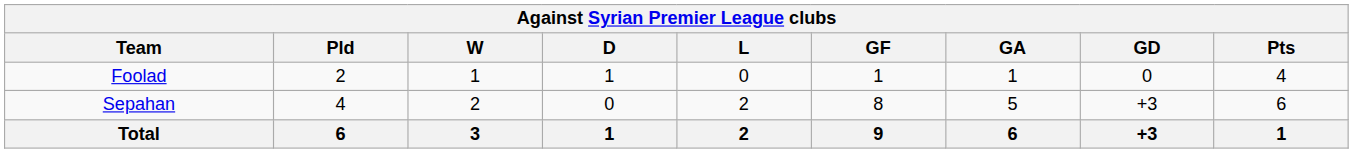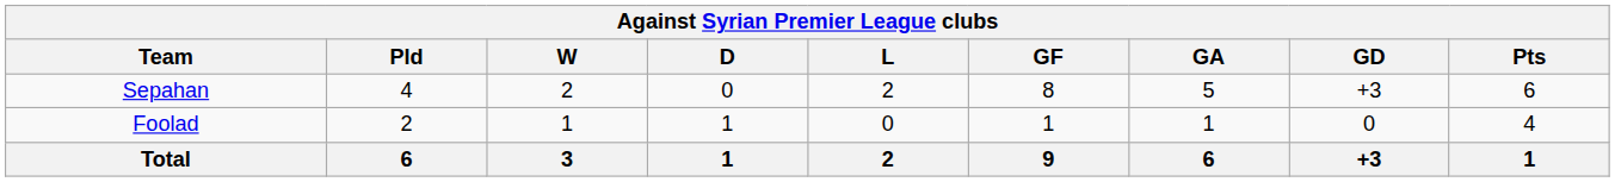 <table class="wikitable" width="60%" style="text-align:center">
 <tr>
 <th colspan="9">Against <a href='#'>Syrian Premier League</a> clubs</th>
 </tr>
 <tr>
 <th width="10%">Team</th>
 <th width="5%">Pld</th>
 <th width="5%">W</th>
 <th width="5%">D</th>
 <th width="5%">L</th>
 <th width="5%">GF</th>
 <th width="5%">GA</th>
 <th width="5%">GD</th>
 <th width="5%">Pts</th>
 </tr>
 <tr>
+<td><a href='#'>Sepahan</a></td>
+<td>4</td>
+<td>2</td>
+<td>0</td>
+<td>2</td>
+<td>8</td>
+<td>5</td>
+<td>+3</td>
+<td>6</td>
+</tr>
+<tr>
 <td><a href='#'>Foolad</a></td>
 <td>2</td>
 <td>1</td>
 <td>1</td>
 <td>0</td>
 <td>1</td>
 <td>1</td>
 <td>0</td>
 <td>4</td>
-</tr>
-<tr>
-<td><a href='#'>Sepahan</a></td>
-<td>4</td>
-<td>2</td>
-<td>0</td>
-<td>2</td>
-<td>8</td>
-<td>5</td>
-<td>+3</td>
-<td>6</td>
 </tr>
 <tr>
 <th>Total</th>
 <th>6</th>
 <th>3</th>
 <th>1</th>
 <th>2</th>
 <th>9</th>
 <th>6</th>
 <th>+3</th>
 <th>1</th>
 </tr>
 </table>
